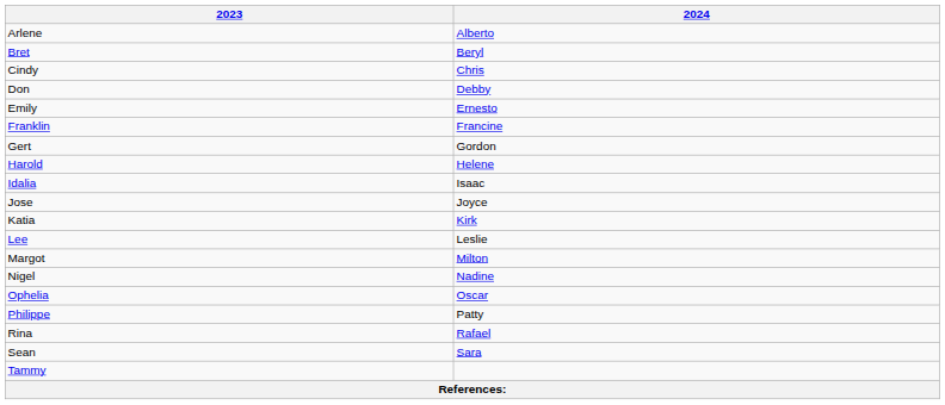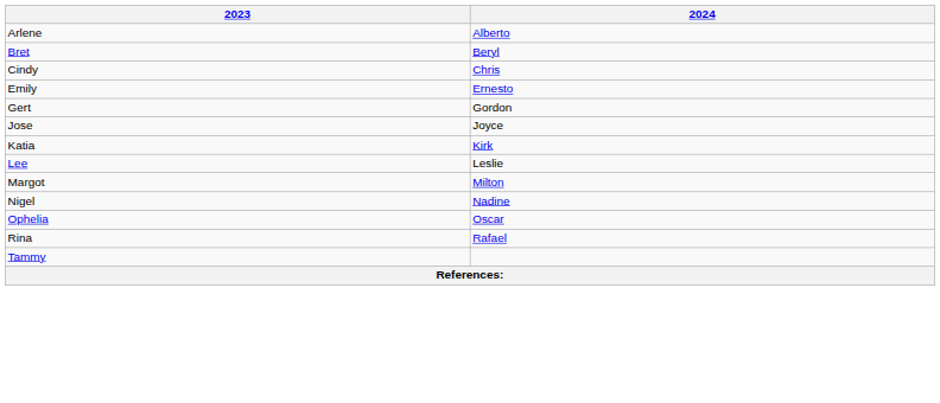 <table class="wikitable" width="100%">
 <tr>
 <th><a href='#'>2023</a></th>
 <th><a href='#'>2024</a></th>
 </tr>
 <tr>
 <td>Arlene</td>
 <td><a href='#'>Alberto</a></td>
 </tr>
 <tr>
 <td><a href='#'>Bret</a></td>
 <td><a href='#'>Beryl</a></td>
 </tr>
 <tr>
 <td>Cindy</td>
 <td><a href='#'>Chris</a></td>
 </tr>
 <tr>
-<td>Don</td>
-<td><a href='#'>Debby</a></td>
-</tr>
-<tr>
 <td>Emily</td>
 <td><a href='#'>Ernesto</a></td>
 </tr>
 <tr>
-<td><a href='#'>Franklin</a></td>
-<td><a href='#'>Francine</a></td>
-</tr>
-<tr>
 <td>Gert</td>
 <td>Gordon</td>
-</tr>
-<tr>
-<td><a href='#'>Harold</a></td>
-<td><a href='#'>Helene</a></td>
-</tr>
-<tr>
-<td><a href='#'>Idalia</a></td>
-<td>Isaac</td>
 </tr>
 <tr>
 <td>Jose</td>
 <td>Joyce</td>
 </tr>
 <tr>
 <td>Katia</td>
 <td><a href='#'>Kirk</a></td>
 </tr>
 <tr>
 <td><a href='#'>Lee</a></td>
 <td>Leslie</td>
 </tr>
 <tr>
 <td>Margot</td>
 <td><a href='#'>Milton</a></td>
 </tr>
 <tr>
 <td>Nigel</td>
 <td><a href='#'>Nadine</a></td>
 </tr>
 <tr>
 <td><a href='#'>Ophelia</a></td>
 <td><a href='#'>Oscar</a></td>
 </tr>
 <tr>
-<td><a href='#'>Philippe</a></td>
-<td>Patty</td>
-</tr>
-<tr>
 <td>Rina</td>
 <td><a href='#'>Rafael</a></td>
-</tr>
-<tr>
-<td>Sean</td>
-<td><a href='#'>Sara</a></td>
 </tr>
 <tr>
 <td><a href='#'>Tammy</a></td>
 <td></td>
 </tr>
 <tr>
 <th colspan=2>References:</th>
 </tr>
 </table>
